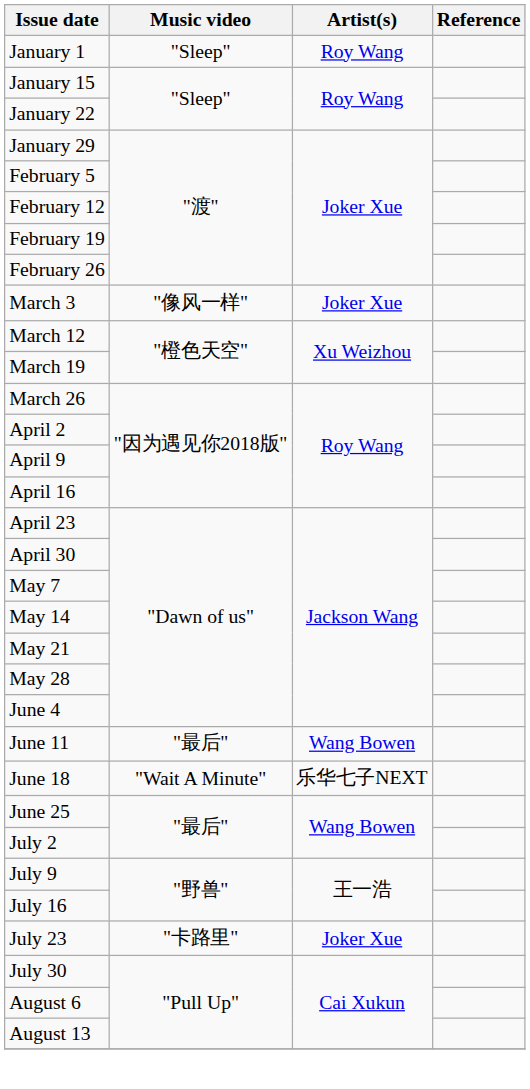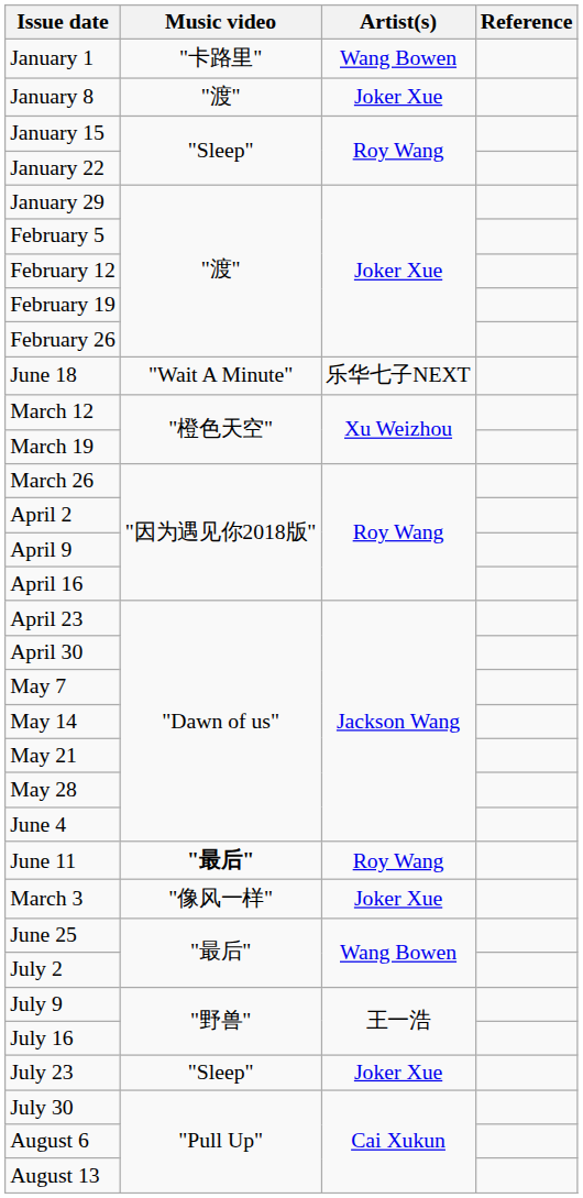 <table class="wikitable">
 <tr>
 <th align="center">Issue date</th>
 <th align="center">Music video</th>
 <th align="center">Artist(s)</th>
 <th align="center">Reference</th>
 </tr>
 <tr>
 <td align="left">January 1</td>
-<td align="center">"Sleep"</td>
-<td align="center"><a href='#'>Roy Wang</a></td>
+<td align="center">"卡路里"</td>
+<td align="center"><a href='#'>Wang Bowen</a></td>
+<td align="center"></td>
+</tr>
+<tr>
+<td align="left">January 8</td>
+<td align="center">"渡"</td>
+<td align="center"><a href='#'>Joker Xue</a></td>
 <td align="center"></td>
 </tr>
 <tr>
 <td align="left">January 15</td>
 <td rowspan="2" align="center">"Sleep"</td>
 <td rowspan="2" align="center"><a href='#'>Roy Wang</a></td>
 <td align="center"></td>
 </tr>
 <tr>
 <td align="left">January 22</td>
 <td align="center"></td>
 </tr>
 <tr>
 <td align="left">January 29</td>
 <td rowspan="5" align="center">"渡"</td>
 <td rowspan="5" align="center"><a href='#'>Joker Xue</a></td>
 <td align="center"></td>
 </tr>
 <tr>
 <td align="left">February 5</td>
 <td align="center"></td>
 </tr>
 <tr>
 <td align="left">February 12</td>
 <td align="center"></td>
 </tr>
 <tr>
 <td align="left">February 19</td>
 <td align="center"></td>
 </tr>
 <tr>
 <td align="left">February 26</td>
 <td align="center"></td>
 </tr>
 <tr>
-<td align="left">March 3</td>
-<td align="center">"像风一样"</td>
-<td align="center"><a href='#'>Joker Xue</a></td>
+<td align="left">June 18</td>
+<td align="center">"Wait A Minute"</td>
+<td align="center">乐华七子NEXT</td>
 <td align="center"></td>
 </tr>
 <tr>
 <td align="left">March 12</td>
 <td rowspan="2" align="center">"橙色天空"</td>
 <td rowspan="2" align="center"><a href='#'>Xu Weizhou</a></td>
 <td align="center"></td>
 </tr>
 <tr>
 <td align="left">March 19</td>
 <td align="center"></td>
 </tr>
 <tr>
 <td align="left">March 26</td>
 <td rowspan="4" align="center">"因为遇见你2018版"</td>
 <td rowspan="4" align="center"><a href='#'>Roy Wang</a></td>
 <td align="center"></td>
 </tr>
 <tr>
 <td align="left">April 2</td>
 <td align="center"></td>
 </tr>
 <tr>
 <td align="left">April 9</td>
 <td align="center"></td>
 </tr>
 <tr>
 <td align="left">April 16</td>
 <td align="center"></td>
 </tr>
 <tr>
 <td align="left">April 23</td>
 <td rowspan="7" align="center">"Dawn of us"</td>
 <td rowspan="7" align="center"><a href='#'>Jackson Wang</a></td>
 <td align="center"></td>
 </tr>
 <tr>
 <td align="left">April 30</td>
 <td align="center"></td>
 </tr>
 <tr>
 <td align="left">May 7</td>
 <td align="center"></td>
 </tr>
 <tr>
 <td align="left">May 14</td>
 <td align="center"></td>
 </tr>
 <tr>
 <td align="left">May 21</td>
 <td align="center"></td>
 </tr>
 <tr>
 <td align="left">May 28</td>
 <td align="center"></td>
 </tr>
 <tr>
 <td align="left">June 4</td>
 <td align="center"></td>
 </tr>
 <tr>
 <td align="left">June 11</td>
-<td align="center">"最后"</td>
-<td align="center"><a href='#'>Wang Bowen</a></td>
+<td align="center"><strong>"最后"</strong></td>
+<td align="center"><a href='#'>Roy Wang</a></td>
 <td align="center"></td>
 </tr>
 <tr>
-<td align="left">June 18</td>
-<td align="center">"Wait A Minute"</td>
-<td align="center">乐华七子NEXT</td>
+<td align="left">March 3</td>
+<td align="center">"像风一样"</td>
+<td align="center"><a href='#'>Joker Xue</a></td>
 <td align="center"></td>
 </tr>
 <tr>
 <td align="left">June 25</td>
 <td rowspan="2" align="center">"最后"</td>
 <td rowspan="2" align="center"><a href='#'>Wang Bowen</a></td>
 <td align="center"></td>
 </tr>
 <tr>
 <td align="left">July 2</td>
 <td align="center"></td>
 </tr>
 <tr>
 <td align="left">July 9</td>
 <td rowspan="2" align="center">"野兽"</td>
 <td rowspan="2" align="center">王一浩</td>
 <td align="center"></td>
 </tr>
 <tr>
 <td align="left">July 16</td>
 <td align="center"></td>
 </tr>
 <tr>
 <td align="left">July 23</td>
-<td align="center">"卡路里"</td>
+<td align="center">"Sleep"</td>
 <td align="center"><a href='#'>Joker Xue</a></td>
 <td align="center"></td>
 </tr>
 <tr>
 <td align="left">July 30</td>
 <td rowspan="3" align="center">"Pull Up"</td>
 <td rowspan="3" align="center"><a href='#'>Cai Xukun</a></td>
 <td align="center"></td>
 </tr>
 <tr>
 <td align="left">August 6</td>
 <td align="center"></td>
 </tr>
 <tr>
 <td align="left">August 13</td>
 <td align="center"></td>
 </tr>
 <tr>
 </tr>
 </table>
